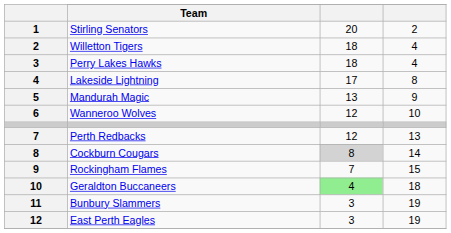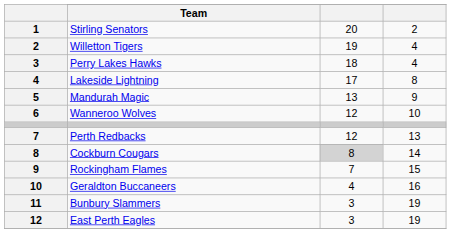 <table class="wikitable" width="50%" style="font-size:95%; text-align:center">
 <tr>
 <th width="5%" rowspan=2></th>
 </tr>
 <tr>
 <th width="20%">Team</th>
 <th width="5%"></th>
 <th width="5%"></th>
 </tr>
 <tr>
 <th>1</th>
 <td align=left><a href='#'>Stirling Senators</a></td>
 <td>20</td>
 <td>2</td>
 </tr>
 <tr>
 <th>2</th>
 <td align=left><a href='#'>Willetton Tigers</a></td>
-<td>18</td>
+<td>19</td>
 <td>4</td>
 </tr>
 <tr>
 <th>3</th>
 <td align=left><a href='#'>Perry Lakes Hawks</a></td>
 <td>18</td>
 <td>4</td>
 </tr>
 <tr>
 <th>4</th>
 <td align=left><a href='#'>Lakeside Lightning</a></td>
 <td>17</td>
 <td>8</td>
 </tr>
 <tr>
 <th>5</th>
 <td align=left><a href='#'>Mandurah Magic</a></td>
 <td>13</td>
 <td>9</td>
 </tr>
 <tr>
 <th>6</th>
 <td align=left><a href='#'>Wanneroo Wolves</a></td>
 <td>12</td>
 <td>10</td>
 </tr>
 <tr bgcolor="#cccccc">
 <td></td>
 <td></td>
 <td></td>
 <td></td>
 </tr>
 <tr>
 <th>7</th>
 <td align=left><a href='#'>Perth Redbacks</a></td>
 <td>12</td>
 <td>13</td>
 </tr>
 <tr>
 <th>8</th>
 <td align=left><a href='#'>Cockburn Cougars</a></td>
 <td style="background: lightgrey;">8</td>
 <td>14</td>
 </tr>
 <tr>
 <th>9</th>
 <td align=left><a href='#'>Rockingham Flames</a></td>
 <td>7</td>
 <td>15</td>
 </tr>
 <tr>
 <th>10</th>
 <td align=left><a href='#'>Geraldton Buccaneers</a></td>
-<td style="background: lightgreen;">4</td>
-<td>18</td>
+<td>4</td>
+<td>16</td>
 </tr>
 <tr>
 <th>11</th>
 <td align=left><a href='#'>Bunbury Slammers</a></td>
 <td>3</td>
 <td>19</td>
 </tr>
 <tr>
 <th>12</th>
 <td align=left><a href='#'>East Perth Eagles</a></td>
 <td>3</td>
 <td>19</td>
 </tr>
 <tr>
 </tr>
 </table>
